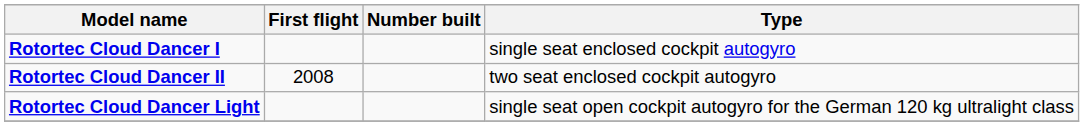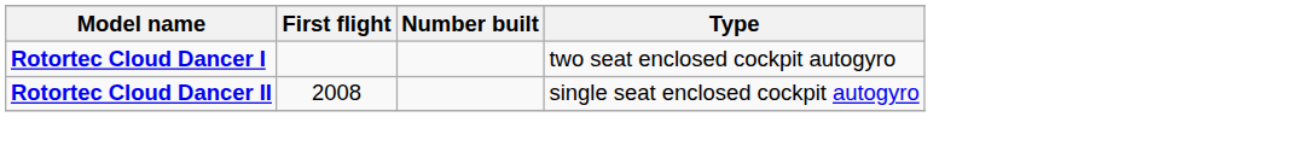 <table class="wikitable" align=center style="font-size:90%;">
 <tr>
 </tr>
 <tr style="background:#efefef;">
 <th>Model name</th>
 <th>First flight</th>
 <th>Number built</th>
 <th>Type</th>
 </tr>
 <tr>
 <td align=left><strong><a href='#'>Rotortec Cloud Dancer I</a></strong></td>
 <td align=center></td>
 <td align=center></td>
-<td align=left>single seat enclosed cockpit <a href='#'>autogyro</a></td>
+<td align=left>two seat enclosed cockpit autogyro</td>
 </tr>
 <tr>
 <td align=left><strong><a href='#'>Rotortec Cloud Dancer II</a></strong></td>
 <td align=center>2008</td>
 <td align=center></td>
-<td align=left>two seat enclosed cockpit autogyro</td>
-</tr>
-<tr>
-<td align=left><strong><a href='#'>Rotortec Cloud Dancer Light</a></strong></td>
-<td align=center></td>
-<td align=center></td>
-<td align=left>single seat open cockpit autogyro for the German 120 kg ultralight class</td>
+<td align=left>single seat enclosed cockpit <a href='#'>autogyro</a></td>
 </tr>
 <tr>
 </tr>
 </table>
